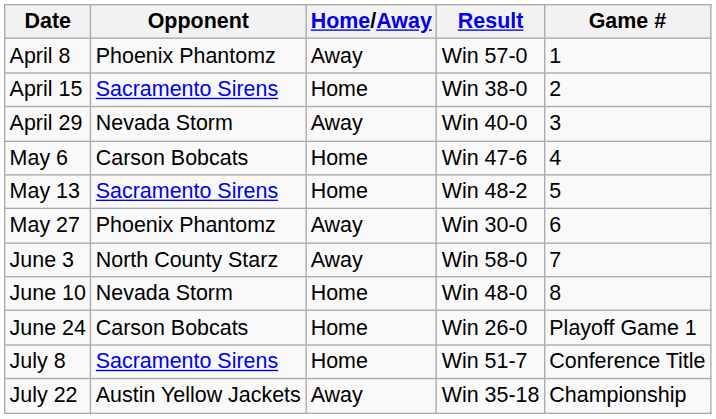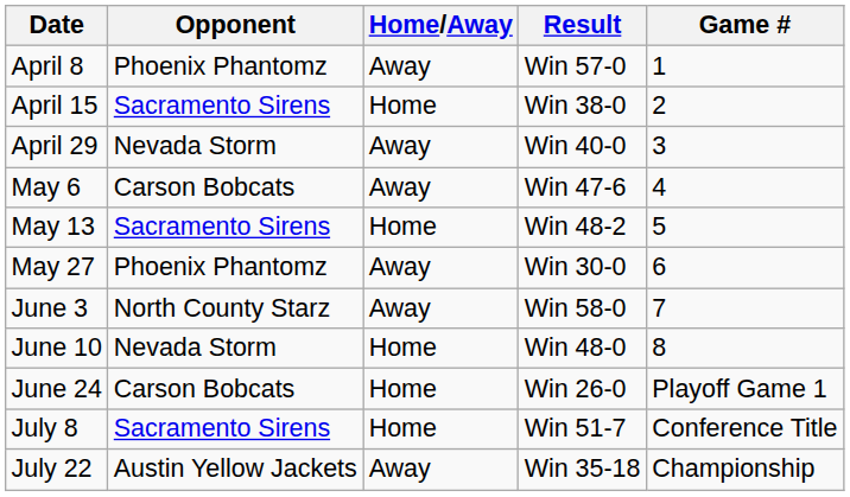 <table class="wikitable">
 <tr>
 <th>Date</th>
 <th>Opponent</th>
 <th><a href='#'>Home</a>/<a href='#'>Away</a></th>
 <th><a href='#'>Result</a></th>
 <th>Game #</th>
 </tr>
 <tr>
 <td>April 8</td>
 <td>Phoenix Phantomz</td>
 <td>Away</td>
 <td>Win 57-0</td>
 <td>1</td>
 </tr>
 <tr>
 <td>April 15</td>
 <td><a href='#'>Sacramento Sirens</a></td>
 <td>Home</td>
 <td>Win 38-0</td>
 <td>2</td>
 </tr>
 <tr>
 <td>April 29</td>
 <td>Nevada Storm</td>
 <td>Away</td>
 <td>Win 40-0</td>
 <td>3</td>
 </tr>
 <tr>
 <td>May 6</td>
 <td>Carson Bobcats</td>
-<td>Home</td>
+<td>Away</td>
 <td>Win 47-6</td>
 <td>4</td>
 </tr>
 <tr>
 <td>May 13</td>
 <td><a href='#'>Sacramento Sirens</a></td>
 <td>Home</td>
 <td>Win 48-2</td>
 <td>5</td>
 </tr>
 <tr>
 <td>May 27</td>
 <td>Phoenix Phantomz</td>
 <td>Away</td>
 <td>Win 30-0</td>
 <td>6</td>
 </tr>
 <tr>
 <td>June 3</td>
 <td>North County Starz</td>
 <td>Away</td>
 <td>Win 58-0</td>
 <td>7</td>
 </tr>
 <tr>
 <td>June 10</td>
 <td>Nevada Storm</td>
 <td>Home</td>
 <td>Win 48-0</td>
 <td>8</td>
 </tr>
 <tr>
 <td>June 24</td>
 <td>Carson Bobcats</td>
 <td>Home</td>
 <td>Win 26-0</td>
 <td>Playoff Game 1</td>
 </tr>
 <tr>
 <td>July 8</td>
 <td><a href='#'>Sacramento Sirens</a></td>
 <td>Home</td>
 <td>Win 51-7</td>
 <td>Conference Title</td>
 </tr>
 <tr>
 <td>July 22</td>
 <td>Austin Yellow Jackets</td>
 <td>Away</td>
 <td>Win 35-18</td>
 <td>Championship</td>
 </tr>
 </table>
